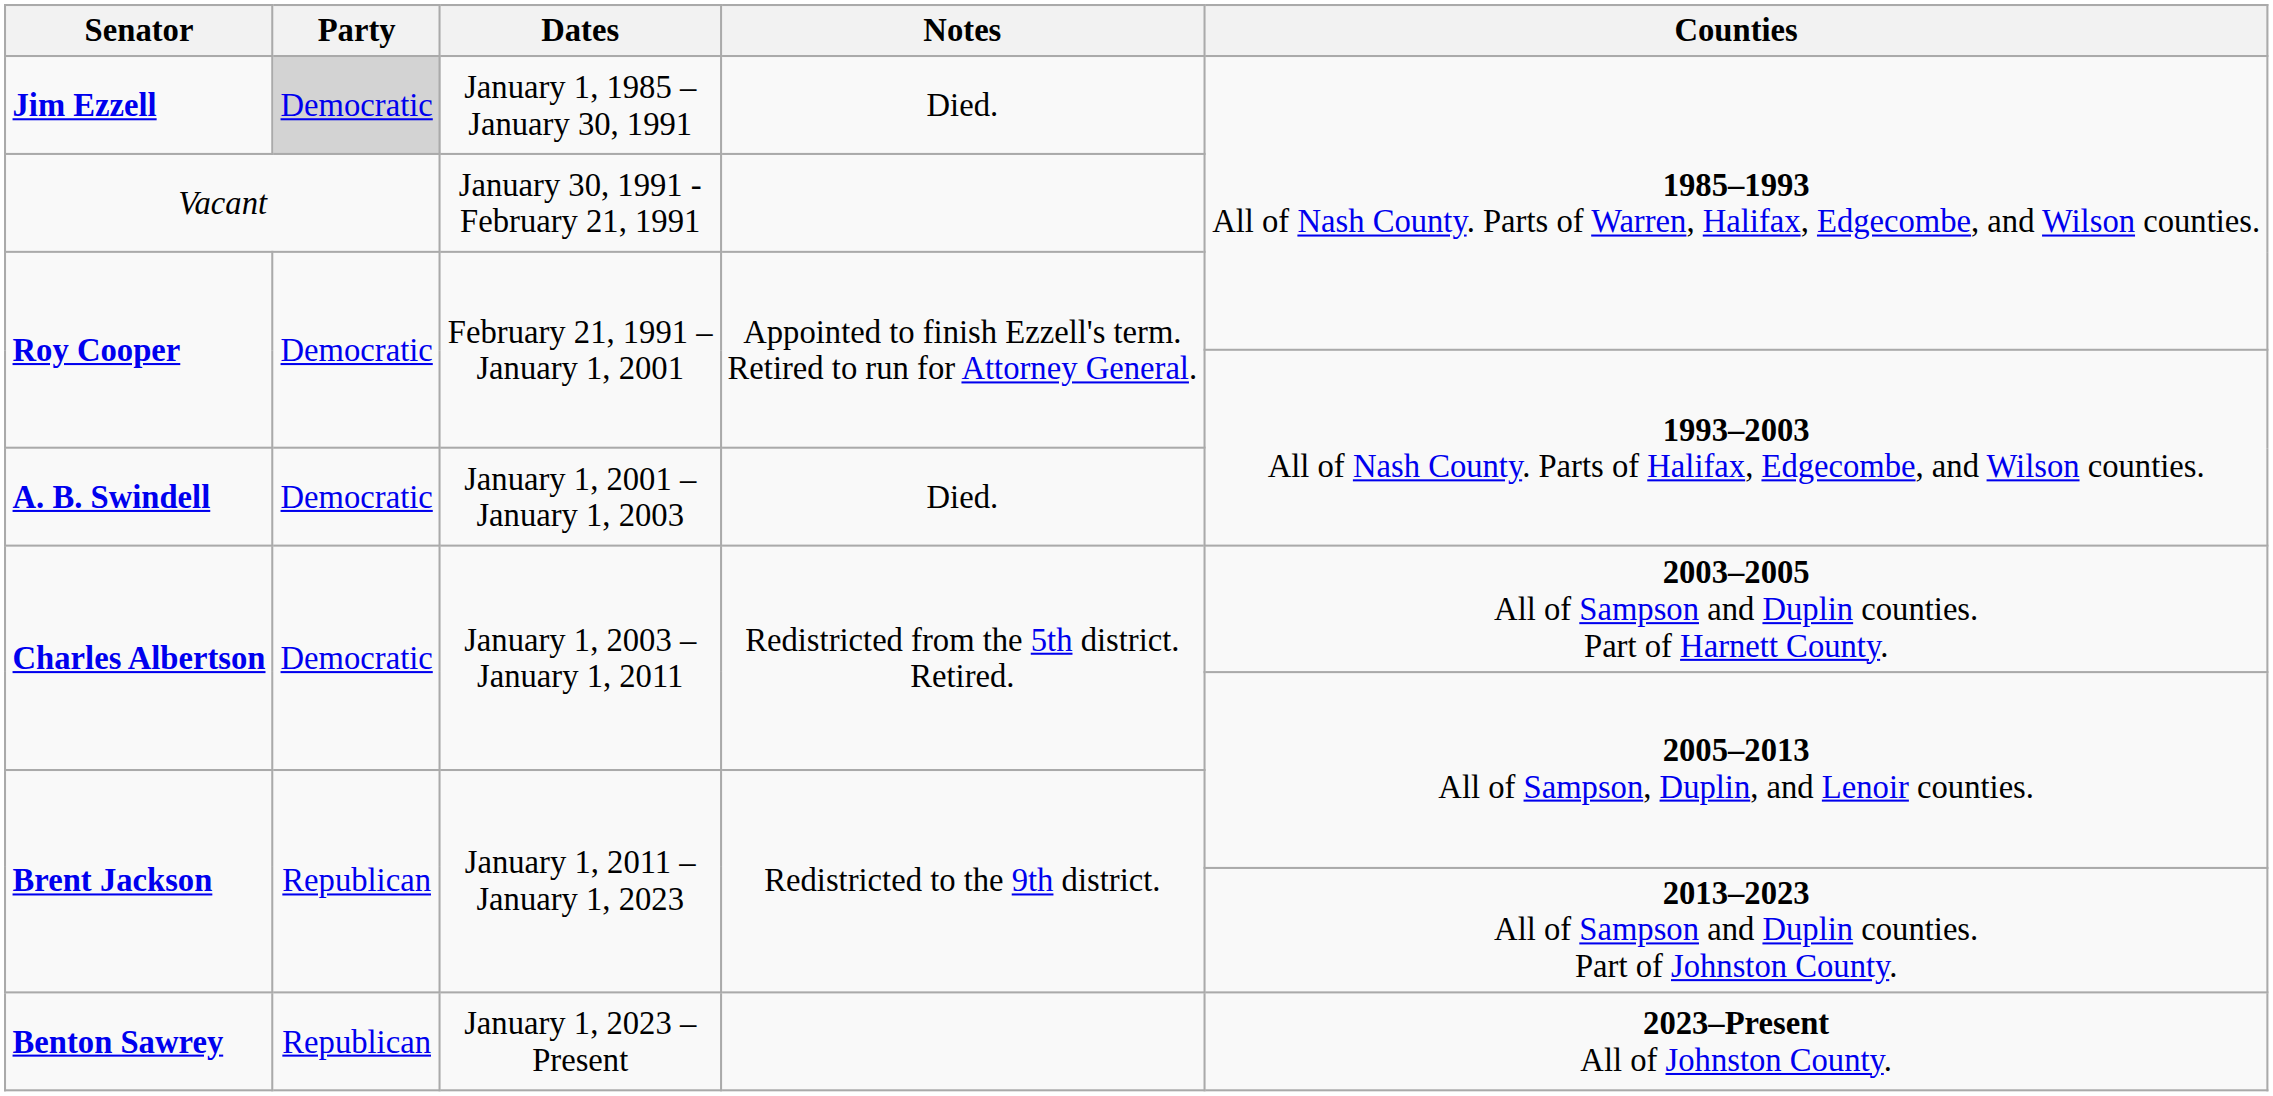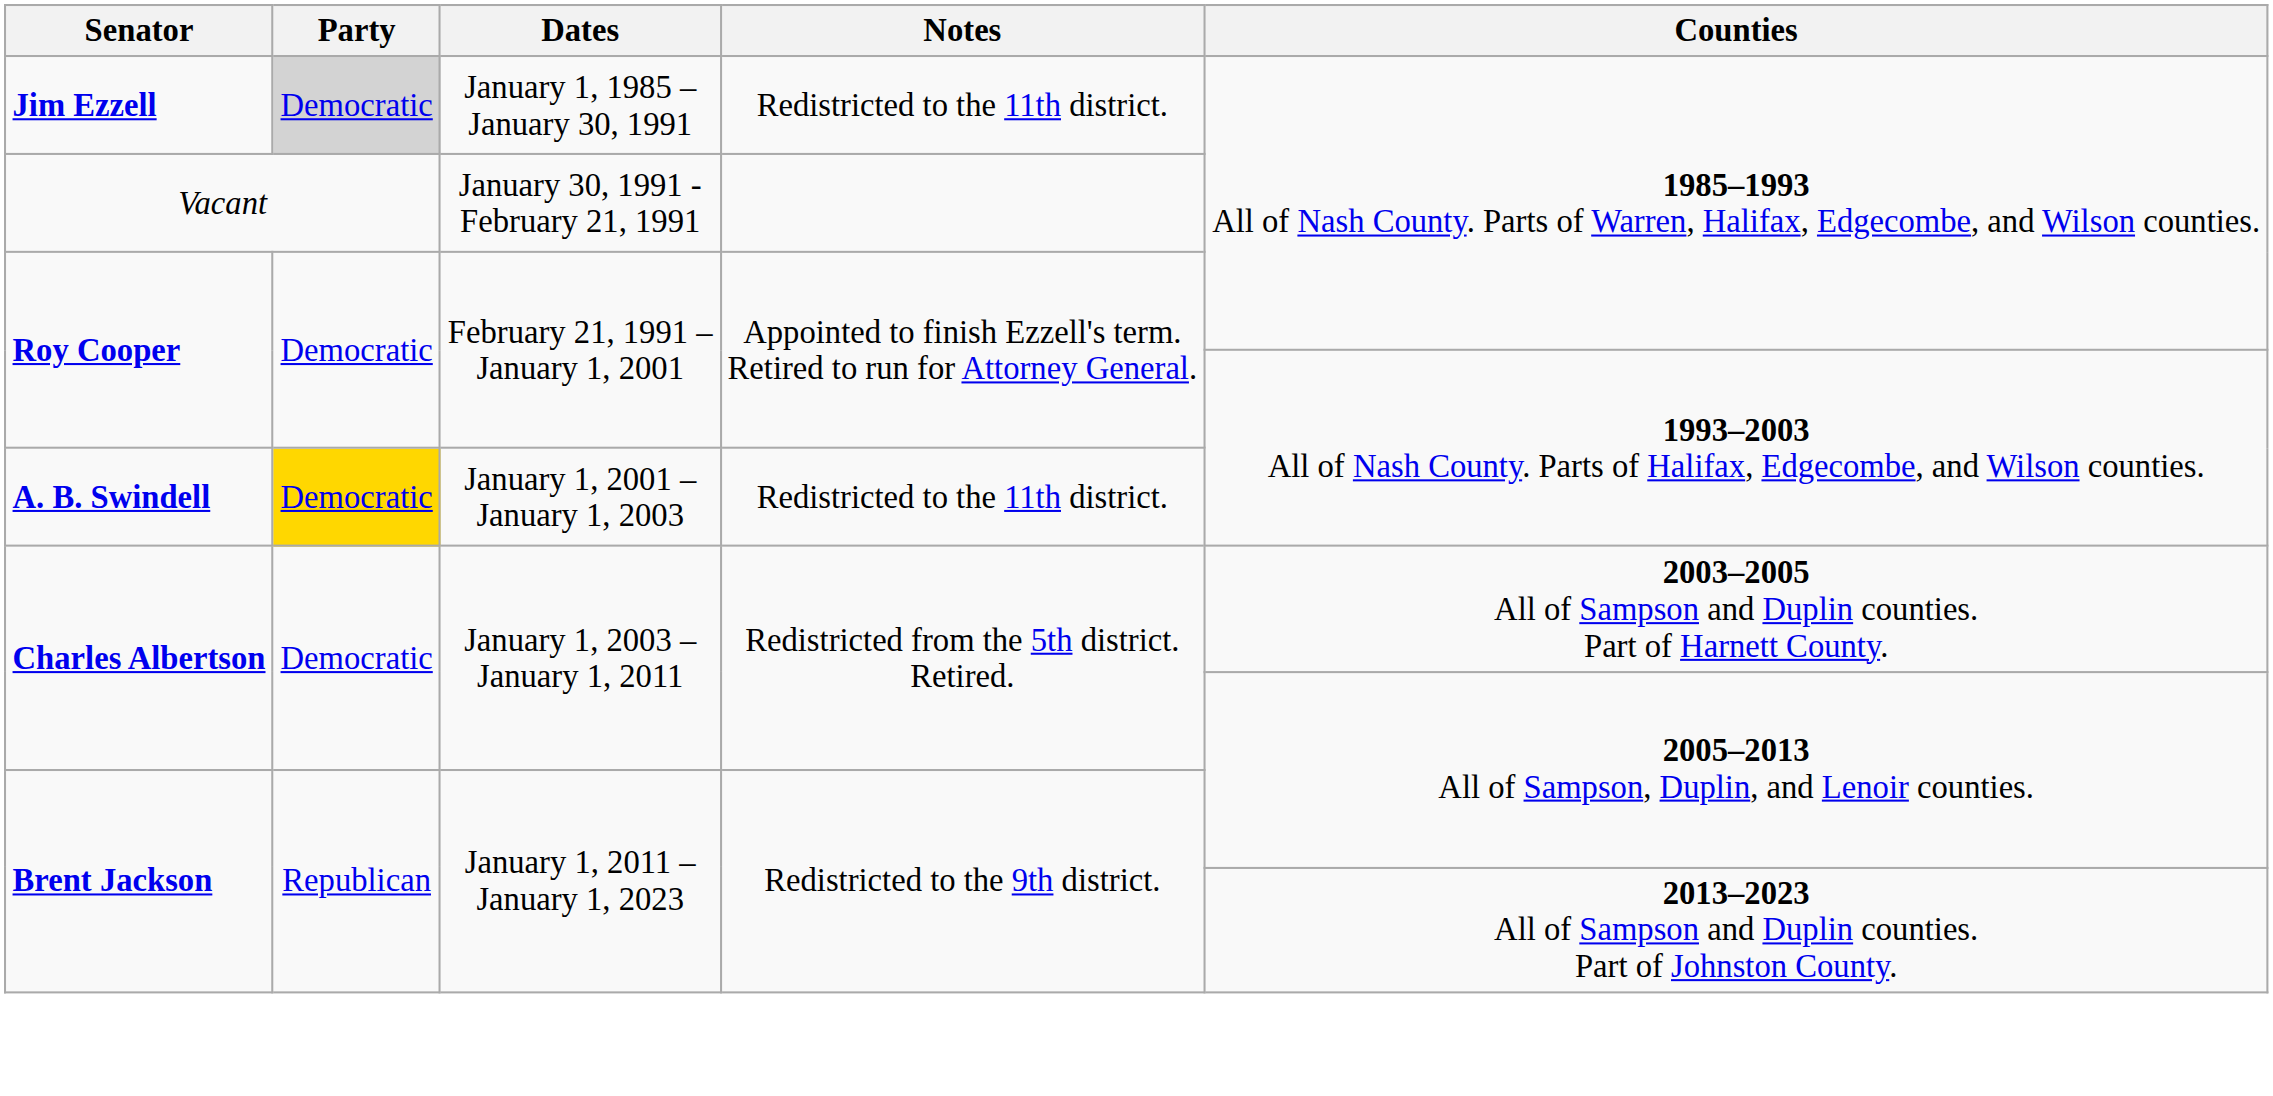 <table class=wikitable style="text-align:center">
 <tr>
 <th>Senator</th>
 <th>Party</th>
 <th>Dates</th>
 <th>Notes</th>
 <th>Counties</th>
 </tr>
 <tr style="height:3em">
 <td align=left><strong><a href='#'>Jim Ezzell</a></strong></td>
 <td style="background: lightgrey;"><a href='#'>Democratic</a></td>
 <td nowrap>January 1, 1985 – <br> January 30, 1991</td>
-<td>Died.</td>
+<td>Redistricted to the <a href='#'>11th</a> district.</td>
 <td rowspan=3><strong>1985–1993</strong><br> All of <a href='#'>Nash County</a>. Parts of <a href='#'>Warren</a>, <a href='#'>Halifax</a>, <a href='#'>Edgecombe</a>, and <a href='#'>Wilson</a> counties.</td>
 </tr>
 <tr style="height:3em">
 <td colspan=2><em>Vacant</em></td>
 <td nowrap>January 30, 1991 - <br> February 21, 1991</td>
 </tr>
 <tr style="height:3em">
 <td rowspan=2 align=left><strong><a href='#'>Roy Cooper</a></strong></td>
 <td rowspan=2 ><a href='#'>Democratic</a></td>
 <td rowspan=2 nowrap>February 21, 1991 – <br> January 1, 2001</td>
 <td rowspan=2>Appointed to finish Ezzell's term. <br> Retired to run for <a href='#'>Attorney General</a>.</td>
 </tr>
 <tr style="height:3em">
 <td rowspan=2><strong>1993–2003</strong><br> All of <a href='#'>Nash County</a>. Parts of <a href='#'>Halifax</a>, <a href='#'>Edgecombe</a>, and <a href='#'>Wilson</a> counties.</td>
 </tr>
 <tr style="height:3em">
 <td align=left><strong><a href='#'>A. B. Swindell</a></strong></td>
-<td><a href='#'>Democratic</a></td>
+<td style="background: gold;"><a href='#'>Democratic</a></td>
 <td nowrap>January 1, 2001 – <br> January 1, 2003</td>
-<td>Died.</td>
+<td>Redistricted to the <a href='#'>11th</a> district.</td>
 </tr>
 <tr style="height:3em">
 <td rowspan=2 align=left><strong><a href='#'>Charles Albertson</a></strong></td>
 <td rowspan=2 ><a href='#'>Democratic</a></td>
 <td rowspan=2 nowrap>January 1, 2003 – <br> January 1, 2011</td>
 <td rowspan=2>Redistricted from the <a href='#'>5th</a> district. <br> Retired.</td>
 <td><strong>2003–2005</strong><br> All of <a href='#'>Sampson</a> and <a href='#'>Duplin</a> counties. <br> Part of <a href='#'>Harnett County</a>.</td>
 </tr>
 <tr style="height:3em">
 <td rowspan=2><strong>2005–2013</strong><br> All of <a href='#'>Sampson</a>, <a href='#'>Duplin</a>, and <a href='#'>Lenoir</a> counties.</td>
 </tr>
 <tr style="height:3em">
 <td rowspan=2 align=left><strong><a href='#'>Brent Jackson</a></strong></td>
 <td rowspan=2 ><a href='#'>Republican</a></td>
 <td rowspan=2 nowrap>January 1, 2011 – <br> January 1, 2023</td>
 <td rowspan=2>Redistricted to the <a href='#'>9th</a> district.</td>
 </tr>
 <tr style="height:3em">
 <td><strong>2013–2023</strong><br> All of <a href='#'>Sampson</a> and <a href='#'>Duplin</a> counties. <br> Part of <a href='#'>Johnston County</a>.</td>
 </tr>
-<tr style="height:3em">
-<td align=left><strong><a href='#'>Benton Sawrey</a></strong></td>
-<td><a href='#'>Republican</a></td>
-<td nowrap>January 1, 2023 – <br> Present</td>
-<td></td>
-<td><strong>2023–Present</strong><br> All of <a href='#'>Johnston County</a>.</td>
-</tr>
 </table>
